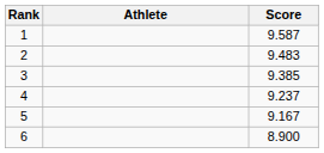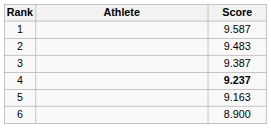 <table class="wikitable" style="text-align:center">
 <tr>
 <th width=20>Rank</th>
 <th width=250>Athlete</th>
 <th width=80>Score</th>
 </tr>
 <tr>
 <td>1</td>
 <td align="left"></td>
 <td>9.587</td>
 </tr>
 <tr>
 <td>2</td>
 <td align="left"></td>
 <td>9.483</td>
 </tr>
 <tr>
 <td>3</td>
 <td align="left"></td>
-<td>9.385</td>
+<td>9.387</td>
 </tr>
 <tr>
 <td>4</td>
 <td align="left"></td>
-<td>9.237</td>
+<td><strong>9.237</strong></td>
 </tr>
 <tr>
 <td>5</td>
 <td align="left"></td>
-<td>9.167</td>
+<td>9.163</td>
 </tr>
 <tr>
 <td>6</td>
 <td align="left"></td>
 <td>8.900</td>
 </tr>
 </table>
